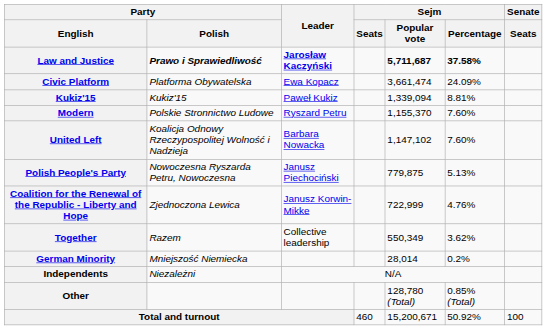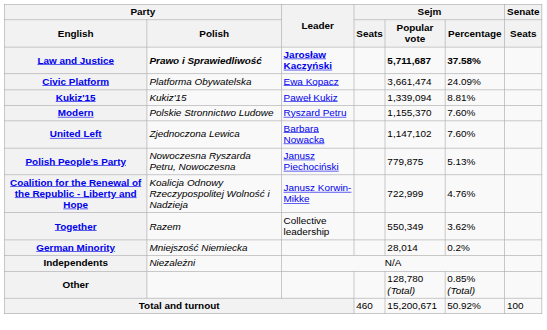 <table class="wikitable">
 <tr>
 <th colspan=2>Party</th>
 <th rowspan=2>Leader</th>
 <th colspan=3>Sejm</th>
 <th>Senate</th>
 </tr>
 <tr>
 <th>English</th>
 <th>Polish</th>
 <th>Seats</th>
 <th>Popular vote</th>
 <th>Percentage</th>
 <th>Seats</th>
 </tr>
 <tr>
 <th><a href='#'>Law and Justice</a></th>
 <td><strong><em>Prawo i Sprawiedliwość</em></strong></td>
 <td><strong><a href='#'>Jarosław Kaczyński</a></strong></td>
 <td></td>
 <td><strong>5,711,687</strong></td>
 <td><strong>37.58%</strong></td>
 <td></td>
 </tr>
 <tr>
 <th><a href='#'>Civic Platform</a></th>
 <td><em>Platforma Obywatelska</em></td>
 <td><a href='#'>Ewa Kopacz</a></td>
 <td></td>
 <td>3,661,474</td>
 <td>24.09%</td>
 <td></td>
 </tr>
 <tr>
 <th><a href='#'>Kukiz'15</a></th>
 <td><em>Kukiz'15</em></td>
 <td><a href='#'>Paweł Kukiz</a></td>
 <td></td>
 <td>1,339,094</td>
 <td>8.81%</td>
 <td></td>
 </tr>
 <tr>
 <th><a href='#'>Modern</a></th>
 <td><em>Polskie Stronnictwo Ludowe</em></td>
 <td><a href='#'>Ryszard Petru</a></td>
 <td></td>
 <td>1,155,370</td>
 <td>7.60%</td>
 <td></td>
 </tr>
 <tr>
 <th><a href='#'>United Left</a></th>
-<td><em>Koalicja Odnowy Rzeczypospolitej Wolność i Nadzieja</em></td>
+<td><em>Zjednoczona Lewica</em></td>
 <td><a href='#'>Barbara Nowacka</a></td>
 <td></td>
 <td>1,147,102</td>
 <td>7.60%</td>
 <td></td>
 </tr>
 <tr>
 <th><a href='#'>Polish People's Party</a></th>
 <td><em>Nowoczesna Ryszarda Petru, Nowoczesna</em></td>
 <td><a href='#'>Janusz Piechociński</a></td>
 <td></td>
 <td>779,875</td>
 <td>5.13%</td>
 <td></td>
 </tr>
 <tr>
 <th><a href='#'>Coalition for the Renewal of the Republic - Liberty and Hope</a></th>
-<td><em>Zjednoczona Lewica</em></td>
+<td><em>Koalicja Odnowy Rzeczypospolitej Wolność i Nadzieja</em></td>
 <td><a href='#'>Janusz Korwin-Mikke</a></td>
 <td></td>
 <td>722,999</td>
 <td>4.76%</td>
 <td></td>
 </tr>
 <tr>
 <th><a href='#'>Together</a></th>
 <td><em>Razem</em></td>
 <td>Collective leadership</td>
 <td></td>
 <td>550,349</td>
 <td>3.62%</td>
 <td></td>
 </tr>
 <tr>
 <th><a href='#'>German Minority</a></th>
 <td><em>Mniejszość Niemiecka</em></td>
 <td></td>
 <td></td>
 <td>28,014</td>
 <td>0.2%</td>
 <td></td>
 </tr>
 <tr>
 <th>Independents</th>
 <td><em>Niezależni</em></td>
 <td colspan=4 style="text-align:center;">N/A</td>
 <td></td>
 </tr>
 <tr>
 <th>Other</th>
 <td></td>
 <td></td>
 <td></td>
 <td>128,780 <em>(Total)</em></td>
 <td>0.85% <em>(Total)</em></td>
 <td></td>
 </tr>
 <tr>
 <th colspan=3>Total and turnout</th>
 <td>460</td>
 <td>15,200,671</td>
 <td>50.92%</td>
 <td>100</td>
 </tr>
 </table>
